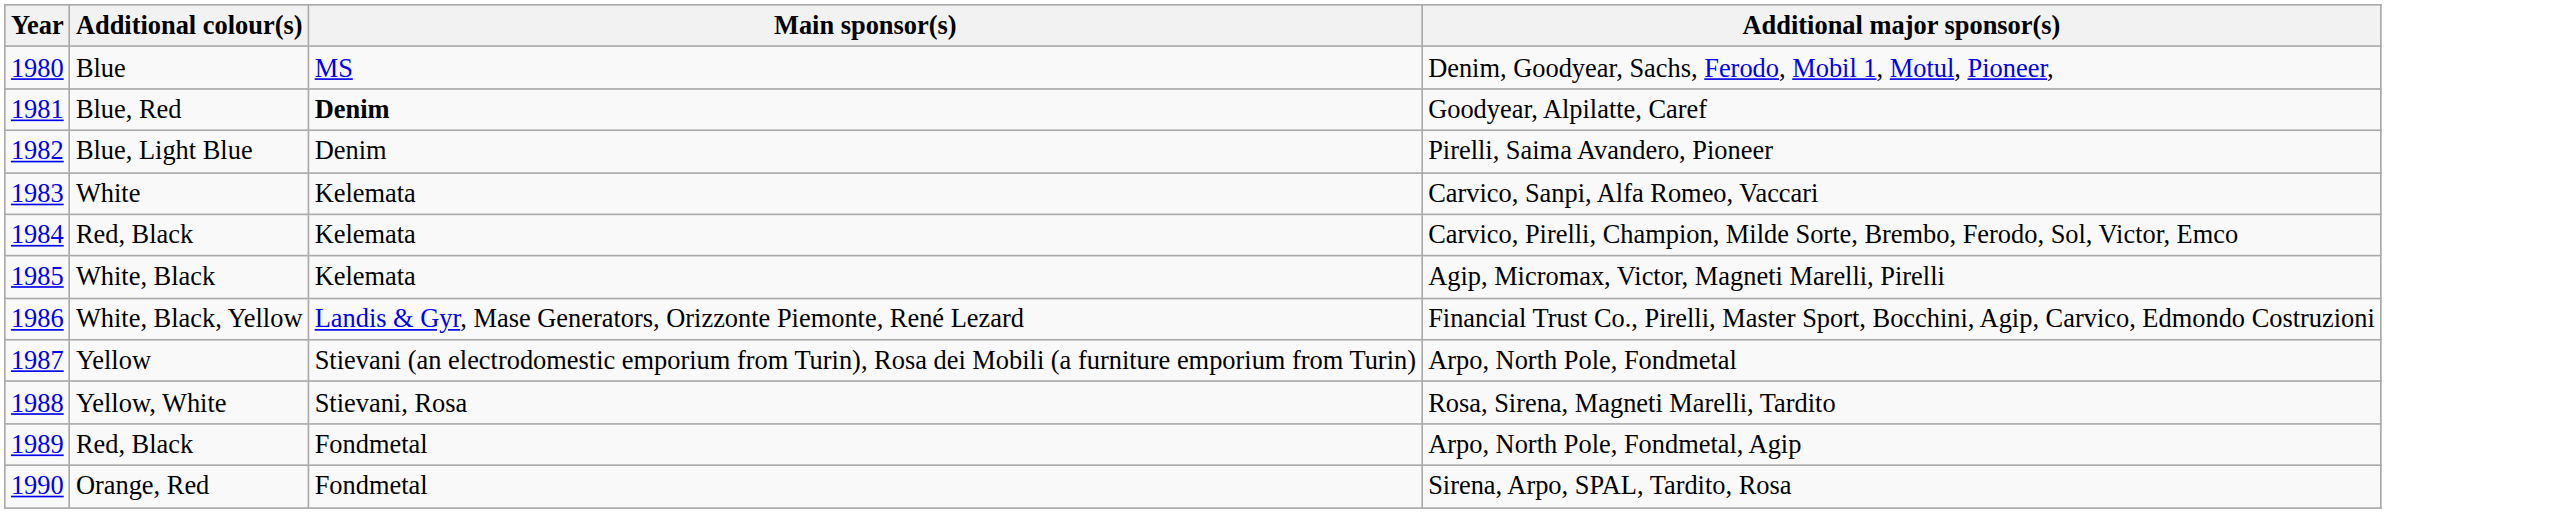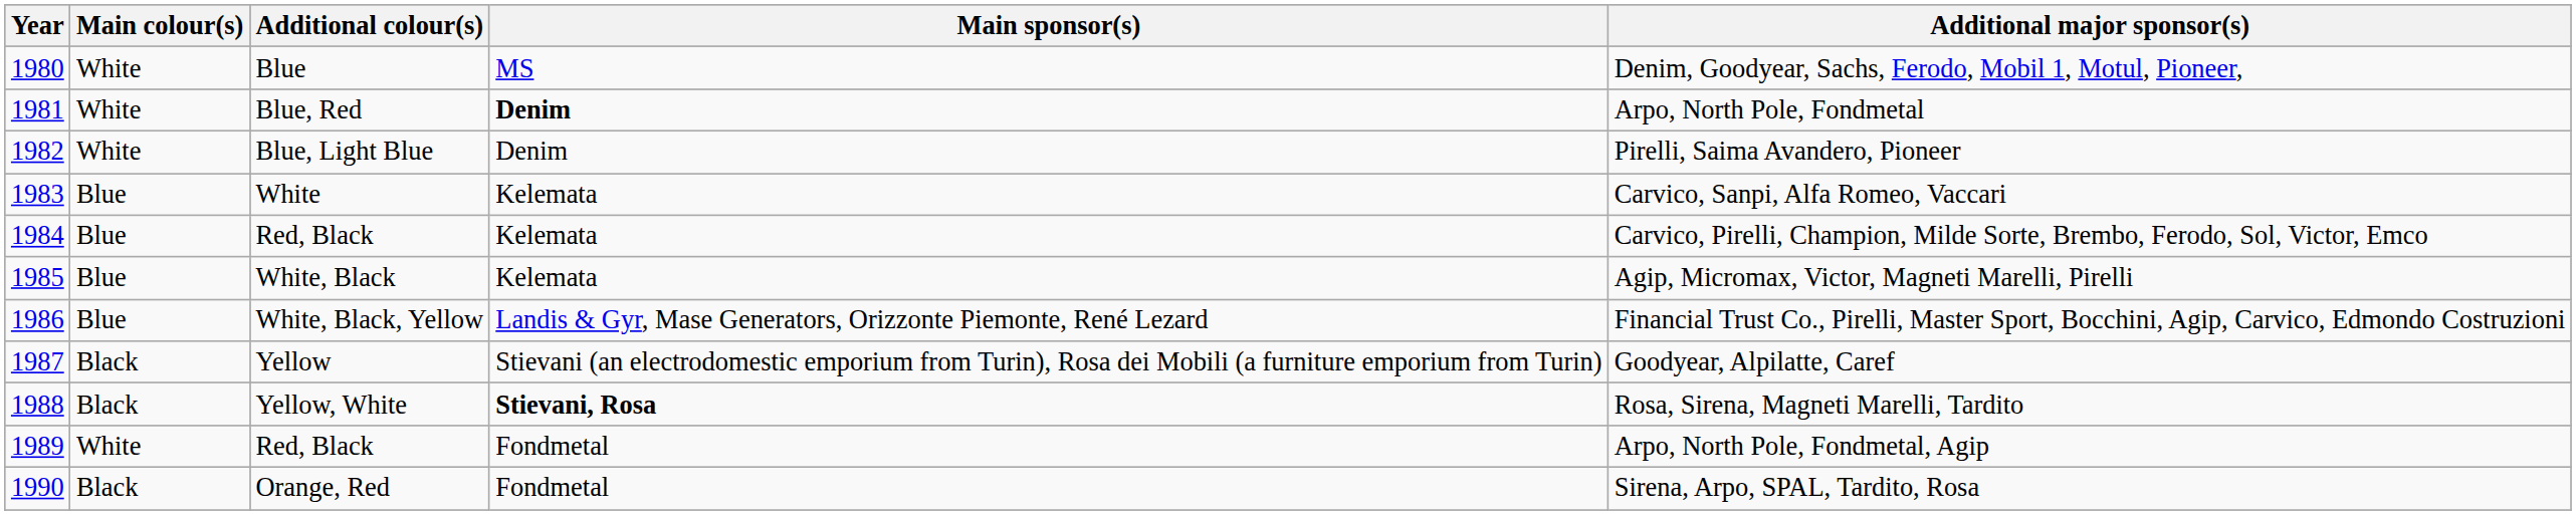 <table class="wikitable">
 <tr>
 <th>Year</th>
+<th>Main colour(s)</th>
 <th>Additional colour(s)</th>
 <th>Main sponsor(s)</th>
 <th>Additional major sponsor(s)</th>
 </tr>
 <tr>
 <td><a href='#'>1980</a></td>
+<td>White</td>
 <td>Blue</td>
 <td><a href='#'>MS</a></td>
 <td>Denim, Goodyear, Sachs, <a href='#'>Ferodo</a>, <a href='#'>Mobil 1</a>, <a href='#'>Motul</a>, <a href='#'>Pioneer</a>, </td>
 </tr>
 <tr>
 <td><a href='#'>1981</a></td>
+<td>White</td>
 <td>Blue, Red</td>
 <td><strong>Denim</strong></td>
-<td>Goodyear, Alpilatte, Caref</td>
+<td>Arpo, North Pole, Fondmetal</td>
 </tr>
 <tr>
 <td><a href='#'>1982</a></td>
+<td>White</td>
 <td>Blue, Light Blue</td>
 <td>Denim</td>
 <td>Pirelli, Saima Avandero, Pioneer</td>
 </tr>
 <tr>
 <td><a href='#'>1983</a></td>
+<td>Blue</td>
 <td>White</td>
 <td>Kelemata</td>
 <td>Carvico, Sanpi, Alfa Romeo, Vaccari</td>
 </tr>
 <tr>
 <td><a href='#'>1984</a></td>
+<td>Blue</td>
 <td>Red, Black</td>
 <td>Kelemata</td>
 <td>Carvico, Pirelli, Champion, Milde Sorte, Brembo, Ferodo, Sol, Victor, Emco</td>
 </tr>
 <tr>
 <td><a href='#'>1985</a></td>
+<td>Blue</td>
 <td>White, Black</td>
 <td>Kelemata</td>
 <td>Agip, Micromax, Victor, Magneti Marelli, Pirelli</td>
 </tr>
 <tr>
 <td><a href='#'>1986</a></td>
+<td>Blue</td>
 <td>White, Black, Yellow</td>
 <td><a href='#'>Landis & Gyr</a>, Mase Generators, Orizzonte Piemonte, René Lezard</td>
 <td>Financial Trust Co., Pirelli, Master Sport, Bocchini, Agip, Carvico, Edmondo Costruzioni</td>
 </tr>
 <tr>
 <td><a href='#'>1987</a></td>
+<td>Black</td>
 <td>Yellow</td>
 <td>Stievani (an electrodomestic emporium from Turin), Rosa dei Mobili (a furniture emporium from Turin)</td>
-<td>Arpo, North Pole, Fondmetal</td>
+<td>Goodyear, Alpilatte, Caref</td>
 </tr>
 <tr>
 <td><a href='#'>1988</a></td>
+<td>Black</td>
 <td>Yellow, White</td>
-<td>Stievani, Rosa</td>
+<td><strong>Stievani, Rosa</strong></td>
 <td>Rosa, Sirena, Magneti Marelli, Tardito</td>
 </tr>
 <tr>
 <td><a href='#'>1989</a></td>
+<td>White</td>
 <td>Red, Black</td>
 <td>Fondmetal</td>
 <td>Arpo, North Pole, Fondmetal, Agip</td>
 </tr>
 <tr>
 <td><a href='#'>1990</a></td>
+<td>Black</td>
 <td>Orange, Red</td>
 <td>Fondmetal</td>
 <td>Sirena, Arpo, SPAL, Tardito, Rosa</td>
 </tr>
 </table>
